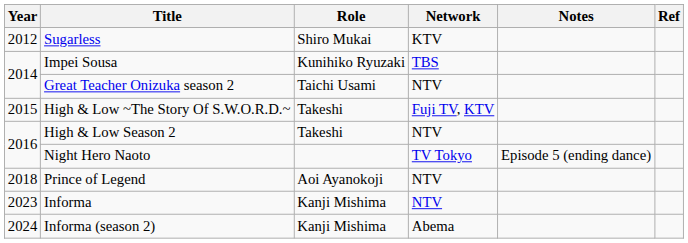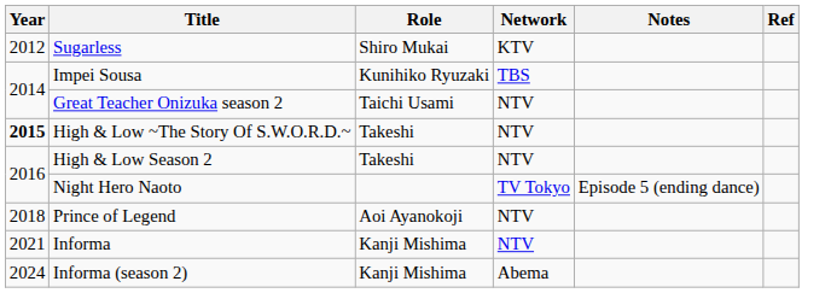 <table class="wikitable">
 <tr>
 <th>Year</th>
 <th>Title</th>
 <th>Role</th>
 <th>Network</th>
 <th>Notes</th>
 <th>Ref</th>
 </tr>
 <tr>
 <td>2012</td>
 <td><a href='#'>Sugarless</a></td>
 <td>Shiro Mukai</td>
 <td>KTV</td>
 <td></td>
 <td></td>
 </tr>
 <tr>
 <td rowspan="2">2014</td>
 <td>Impei Sousa</td>
 <td>Kunihiko Ryuzaki</td>
 <td><a href='#'>TBS</a></td>
 <td></td>
 <td></td>
 </tr>
 <tr>
 <td><a href='#'>Great Teacher Onizuka</a> season 2</td>
 <td>Taichi Usami</td>
 <td>NTV</td>
 <td></td>
 <td></td>
 </tr>
 <tr>
-<td>2015</td>
+<td><strong>2015</strong></td>
 <td>High & Low ~The Story Of S.W.O.R.D.~</td>
 <td>Takeshi</td>
-<td><a href='#'>Fuji TV</a>, <a href='#'>KTV</a></td>
+<td>NTV</td>
 <td></td>
 <td></td>
 </tr>
 <tr>
 <td rowspan="2">2016</td>
 <td>High & Low Season 2</td>
 <td>Takeshi</td>
 <td>NTV</td>
 <td></td>
 <td></td>
 </tr>
 <tr>
 <td>Night Hero Naoto</td>
 <td></td>
 <td><a href='#'>TV Tokyo</a></td>
 <td>Episode 5 (ending dance)</td>
 <td></td>
 </tr>
 <tr>
 <td>2018</td>
 <td>Prince of Legend</td>
 <td>Aoi Ayanokoji</td>
 <td>NTV</td>
 <td></td>
 <td></td>
 </tr>
 <tr>
-<td>2023</td>
+<td>2021</td>
 <td>Informa</td>
 <td>Kanji Mishima</td>
 <td><a href='#'>NTV</a></td>
 <td></td>
 <td></td>
 </tr>
 <tr>
 <td>2024</td>
 <td>Informa (season 2)</td>
 <td>Kanji Mishima</td>
 <td>Abema</td>
 <td></td>
 <td></td>
 </tr>
 </table>
